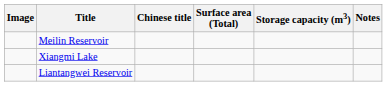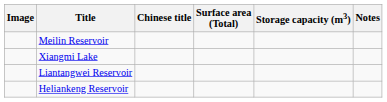 <table class="wikitable">
 <tr>
 <th>Image</th>
 <th>Title</th>
 <th>Chinese title</th>
 <th>Surface area<br>(Total)</th>
 <th>Storage capacity (m<sup>3</sup>)</th>
 <th>Notes</th>
 </tr>
 <tr>
 <td></td>
 <td><a href='#'>Meilin Reservoir</a></td>
 <td></td>
 <td></td>
 <td></td>
 <td></td>
 </tr>
 <tr>
 <td></td>
 <td><a href='#'>Xiangmi Lake</a></td>
 <td></td>
 <td></td>
 <td></td>
 <td></td>
 </tr>
 <tr>
 <td></td>
 <td><a href='#'>Liantangwei Reservoir</a></td>
 <td></td>
 <td></td>
 <td></td>
 <td></td>
 </tr>
+<tr>
+<td></td>
+<td><a href='#'>Heliankeng Reservoir</a></td>
+<td></td>
+<td></td>
+<td></td>
+<td></td>
+</tr>
 </table>
